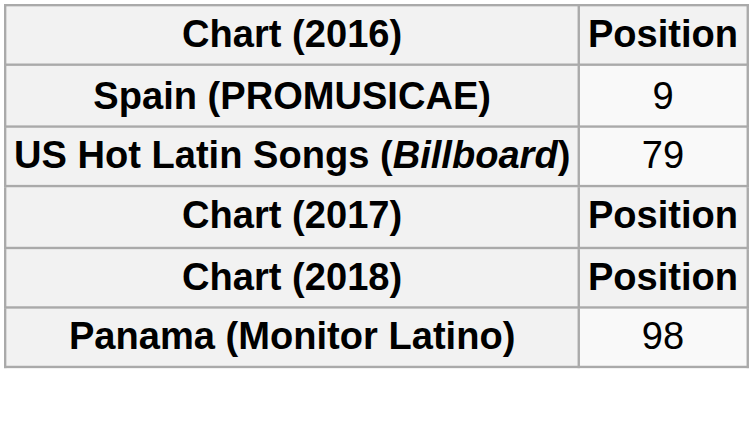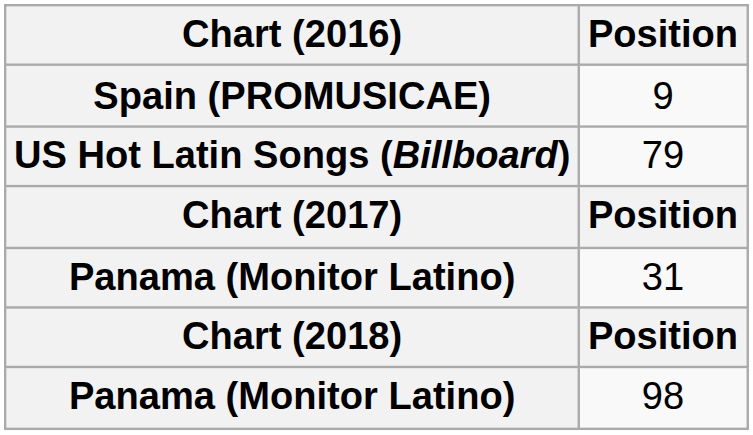 <table class="wikitable plainrowheaders" style="text-align:center">
 <tr>
 <th>Chart (2016)</th>
 <th>Position</th>
 </tr>
 <tr>
 <th scope="row">Spain (PROMUSICAE)</th>
 <td>9</td>
 </tr>
 <tr>
 <th scope="row">US Hot Latin Songs (<em>Billboard</em>)</th>
 <td>79</td>
 </tr>
 <tr>
 <th>Chart (2017)</th>
 <th>Position</th>
 </tr>
 <tr>
+<th scope="row">Panama (Monitor Latino)</th>
+<td>31</td>
+</tr>
+<tr>
 <th>Chart (2018)</th>
 <th>Position</th>
 </tr>
 <tr>
 <th scope="row">Panama (Monitor Latino)</th>
 <td>98</td>
 </tr>
 </table>
